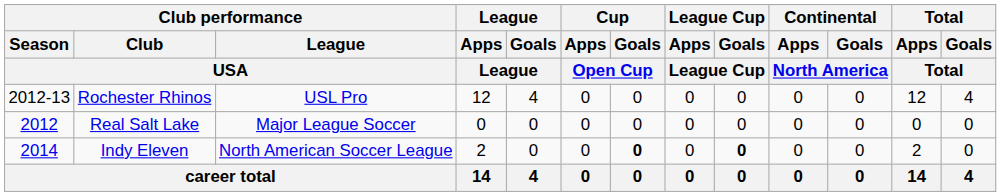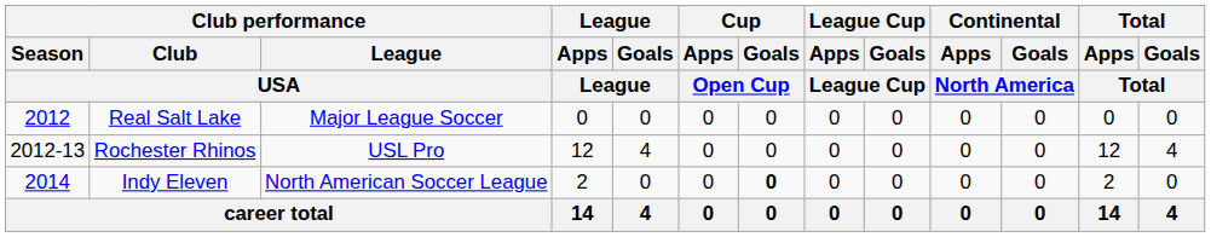 <table class="wikitable" style="text-align:center">
 <tr>
 <th colspan=3>Club performance</th>
 <th colspan=2>League</th>
 <th colspan=2>Cup</th>
 <th colspan=2>League Cup</th>
 <th colspan=2>Continental</th>
 <th colspan=2>Total</th>
 </tr>
 <tr>
 <th>Season</th>
 <th>Club</th>
 <th>League</th>
 <th>Apps</th>
 <th>Goals</th>
 <th>Apps</th>
 <th>Goals</th>
 <th>Apps</th>
 <th>Goals</th>
 <th>Apps</th>
 <th>Goals</th>
 <th>Apps</th>
 <th>Goals</th>
 </tr>
 <tr>
 <th colspan=3>USA</th>
 <th colspan=2>League</th>
 <th colspan=2><a href='#'>Open Cup</a></th>
 <th colspan=2>League Cup</th>
 <th colspan=2><a href='#'>North America</a></th>
 <th colspan=2>Total</th>
 </tr>
 <tr>
+<td><a href='#'>2012</a></td>
+<td><a href='#'>Real Salt Lake</a></td>
+<td><a href='#'>Major League Soccer</a></td>
+<td>0</td>
+<td>0</td>
+<td>0</td>
+<td>0</td>
+<td>0</td>
+<td>0</td>
+<td>0</td>
+<td>0</td>
+<td>0</td>
+<td>0</td>
+</tr>
+<tr>
 <td 2012-13 Rochester Rhinos season>2012-13</td>
 <td><a href='#'>Rochester Rhinos</a></td>
 <td><a href='#'>USL Pro</a></td>
 <td>12</td>
 <td>4</td>
 <td>0</td>
 <td>0</td>
 <td>0</td>
 <td>0</td>
 <td>0</td>
 <td>0</td>
 <td>12</td>
 <td>4</td>
 </tr>
 <tr>
-<td><a href='#'>2012</a></td>
-<td><a href='#'>Real Salt Lake</a></td>
-<td><a href='#'>Major League Soccer</a></td>
-<td>0</td>
-<td>0</td>
-<td>0</td>
-<td>0</td>
-<td>0</td>
-<td>0</td>
-<td>0</td>
-<td>0</td>
-<td>0</td>
-<td>0</td>
-</tr>
-<tr>
 <td><a href='#'>2014</a></td>
 <td><a href='#'>Indy Eleven</a></td>
 <td><a href='#'>North American Soccer League</a></td>
 <td>2</td>
 <td>0</td>
 <td>0</td>
 <td><strong>0</strong></td>
 <td>0</td>
-<td><strong>0</strong></td>
+<td>0</td>
 <td>0</td>
 <td>0</td>
 <td>2</td>
 <td>0</td>
 </tr>
 <tr>
 <th colspan=3>career total</th>
 <th>14</th>
 <th>4</th>
 <th>0</th>
 <th>0</th>
 <th>0</th>
 <th>0</th>
 <th>0</th>
 <th>0</th>
 <th>14</th>
 <th>4</th>
 </tr>
 </table>
